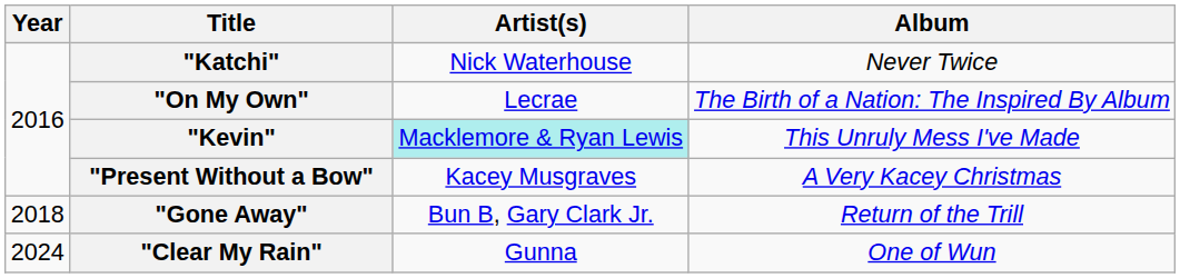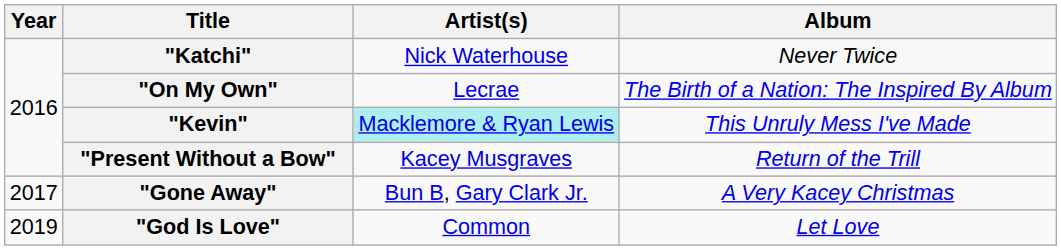 <table class="wikitable plainrowheaders" style="text-align:center;">
 <tr>
 <th scope="col" style="width:1em;">Year</th>
 <th scope="col" style="width:13em;">Title</th>
 <th scope="col">Artist(s)</th>
 <th scope="col">Album</th>
 </tr>
 <tr>
 <td rowspan="4">2016</td>
 <th scope="row">"Katchi"</th>
 <td><a href='#'>Nick Waterhouse</a></td>
 <td><em>Never Twice</em></td>
 </tr>
 <tr>
 <th scope="row">"On My Own"</th>
 <td><a href='#'>Lecrae</a></td>
 <td><em><a href='#'>The Birth of a Nation: The Inspired By Album</a></em></td>
 </tr>
 <tr>
 <th scope="row">"Kevin"</th>
 <td style="background: paleturquoise;"><a href='#'>Macklemore & Ryan Lewis</a></td>
 <td><em><a href='#'>This Unruly Mess I've Made</a></em></td>
 </tr>
 <tr>
 <th scope="row">"Present Without a Bow"</th>
 <td><a href='#'>Kacey Musgraves</a></td>
+<td><em><a href='#'>Return of the Trill</a></em></td>
+</tr>
+<tr>
+<td>2017</td>
+<th scope="row">"Gone Away"</th>
+<td><a href='#'>Bun B</a>, <a href='#'>Gary Clark Jr.</a></td>
 <td><em><a href='#'>A Very Kacey Christmas</a></em></td>
 </tr>
 <tr>
-<td>2018</td>
-<th scope="row">"Gone Away"</th>
-<td><a href='#'>Bun B</a>, <a href='#'>Gary Clark Jr.</a></td>
-<td><em><a href='#'>Return of the Trill</a></em></td>
-</tr>
-<tr>
-<td>2024</td>
-<th scope="row">"Clear My Rain"</th>
-<td><a href='#'>Gunna</a></td>
-<td><em><a href='#'>One of Wun</a></em></td>
+<td>2019</td>
+<th scope="row">"God Is Love"</th>
+<td><a href='#'>Common</a></td>
+<td><em><a href='#'>Let Love</a></em></td>
 </tr>
 </table>
